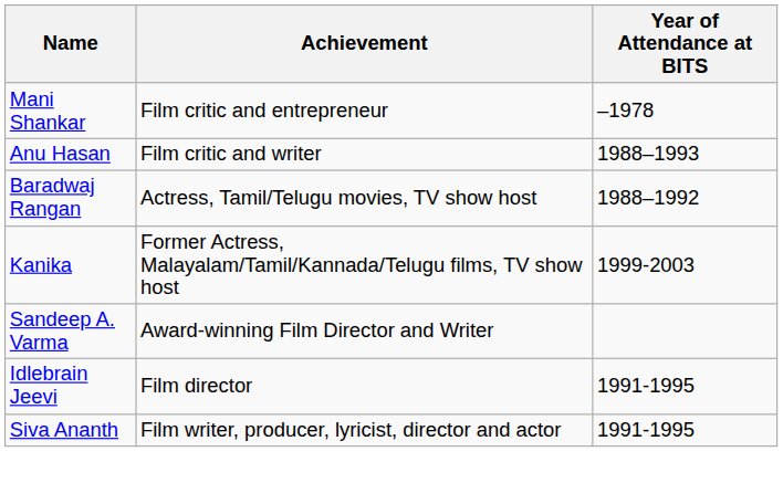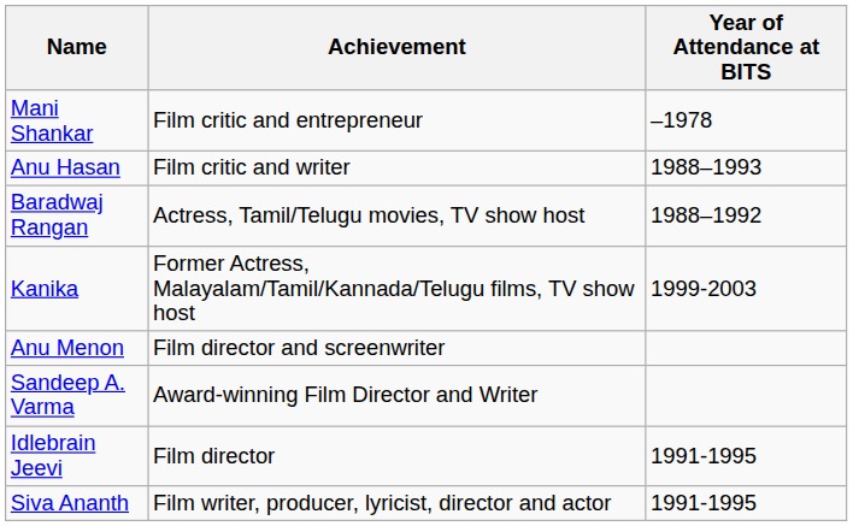 <table class="wikitable">
 <tr>
 <th>Name</th>
 <th>Achievement</th>
 <th>Year of Attendance at BITS</th>
 </tr>
 <tr>
 <td><a href='#'>Mani Shankar</a></td>
 <td>Film critic and entrepreneur</td>
 <td>–1978</td>
 </tr>
 <tr>
 <td><a href='#'>Anu Hasan</a></td>
 <td>Film critic and writer</td>
 <td>1988–1993</td>
 </tr>
 <tr>
 <td><a href='#'>Baradwaj Rangan</a></td>
 <td>Actress, Tamil/Telugu movies, TV show host</td>
 <td>1988–1992</td>
 </tr>
 <tr>
 <td><a href='#'>Kanika</a></td>
 <td>Former Actress, Malayalam/Tamil/Kannada/Telugu films, TV show host</td>
 <td>1999-2003</td>
 </tr>
 <tr>
+<td><a href='#'>Anu Menon</a></td>
+<td>Film director and screenwriter</td>
+<td></td>
+</tr>
+<tr>
 <td><a href='#'>Sandeep A. Varma</a></td>
 <td>Award-winning Film Director and Writer</td>
 <td></td>
 </tr>
 <tr>
 <td><a href='#'>Idlebrain Jeevi</a></td>
 <td>Film director</td>
 <td>1991-1995</td>
 </tr>
 <tr>
 <td><a href='#'>Siva Ananth</a></td>
 <td>Film writer, producer, lyricist, director and actor</td>
 <td>1991-1995</td>
 </tr>
 </table>
